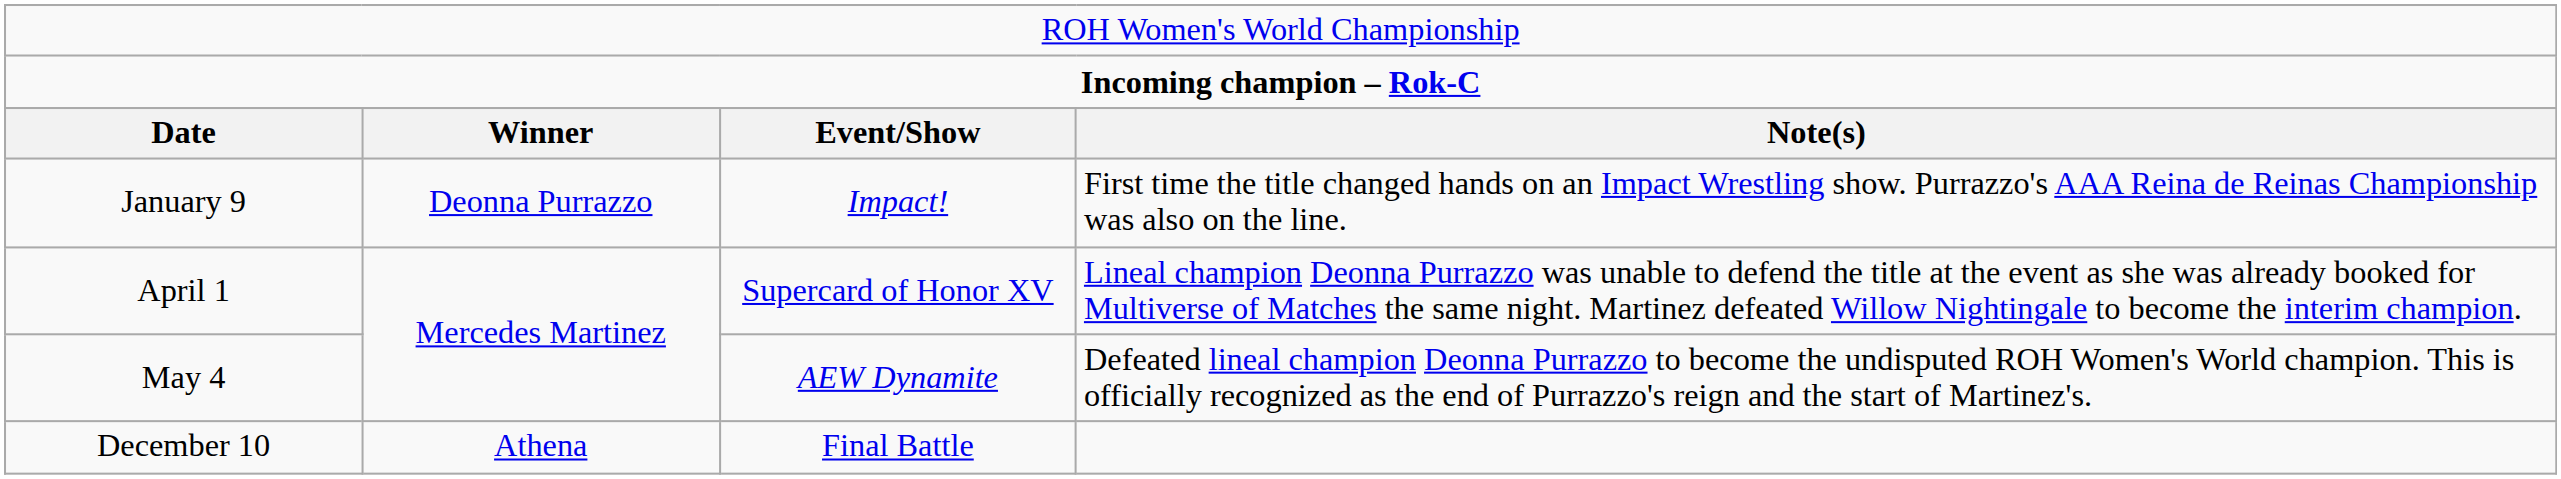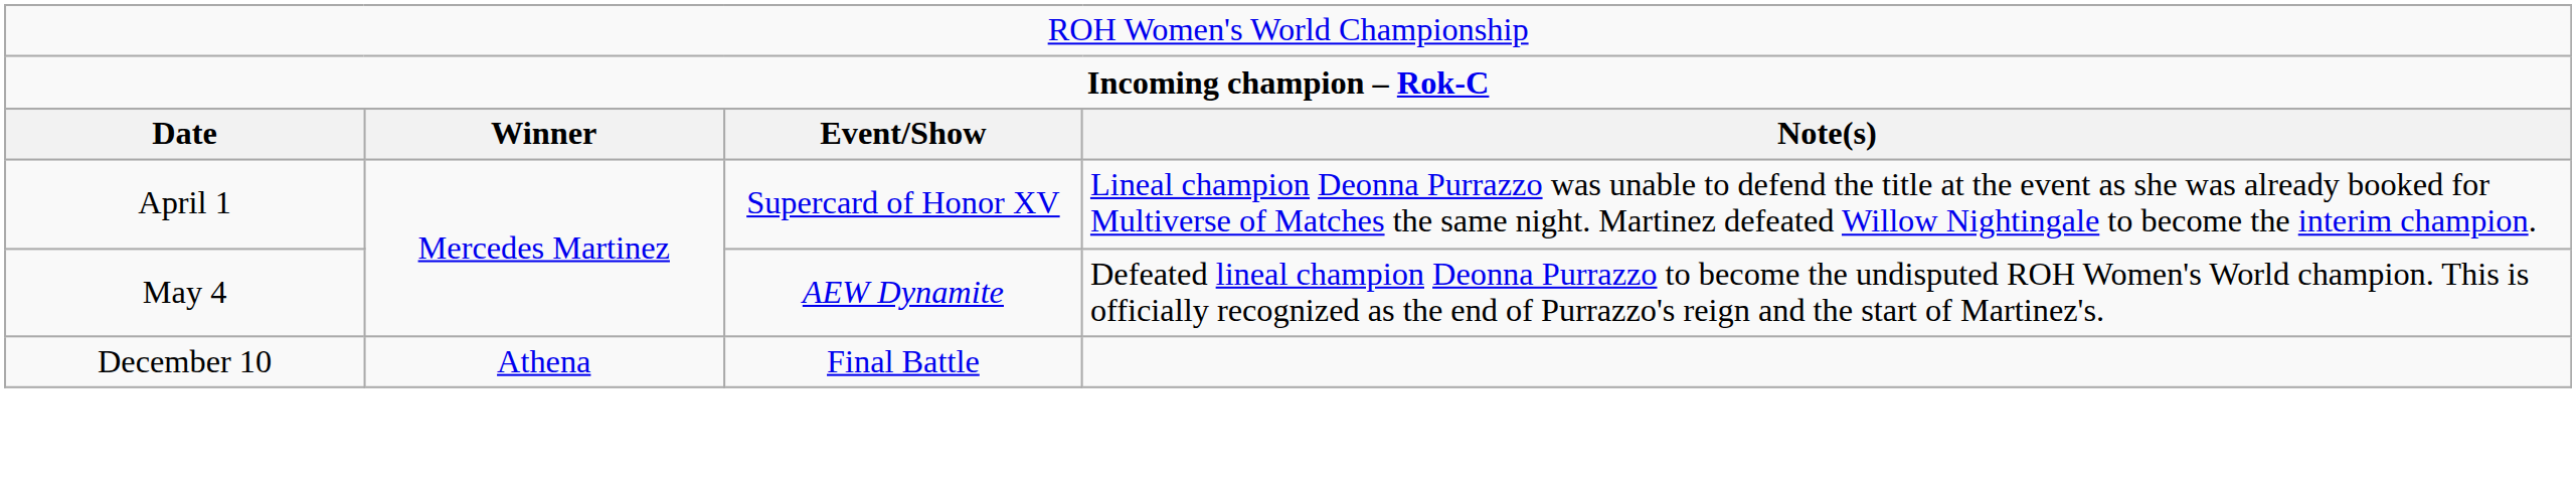 <table class="wikitable" style="text-align:center; width:100%;">
 <tr>
 <td colspan="4" style="text-align: center;"><a href='#'>ROH Women's World Championship</a></td>
 </tr>
 <tr>
 <td colspan="4" style="text-align: center;"><strong>Incoming champion – <a href='#'>Rok-C</a></strong></td>
 </tr>
 <tr>
 <th width=14%>Date</th>
 <th width=14%>Winner</th>
 <th width=14%>Event/Show</th>
 <th width=58%>Note(s)</th>
-</tr>
-<tr>
-<td>January 9<br></td>
-<td><a href='#'>Deonna Purrazzo</a></td>
-<td><em><a href='#'>Impact!</a></em></td>
-<td align=left>First time the title changed hands on an <a href='#'>Impact Wrestling</a> show. Purrazzo's <a href='#'>AAA Reina de Reinas Championship</a> was also on the line.</td>
 </tr>
 <tr>
 <td>April 1</td>
 <td rowspan=2><a href='#'>Mercedes Martinez</a></td>
 <td><a href='#'>Supercard of Honor XV</a></td>
 <td align=left><a href='#'>Lineal champion</a> <a href='#'>Deonna Purrazzo</a> was unable to defend the title at the event as she was already booked for <a href='#'>Multiverse of Matches</a> the same night. Martinez defeated <a href='#'>Willow Nightingale</a> to become the <a href='#'>interim champion</a>.</td>
 </tr>
 <tr>
 <td>May 4</td>
 <td><em><a href='#'>AEW Dynamite</a></em></td>
 <td align=left>Defeated <a href='#'>lineal champion</a> <a href='#'>Deonna Purrazzo</a> to become the undisputed ROH Women's World champion. This is officially recognized as the end of Purrazzo's reign and the start of Martinez's.</td>
 </tr>
 <tr>
 <td>December 10</td>
 <td><a href='#'>Athena</a></td>
 <td><a href='#'>Final Battle</a></td>
 <td></td>
 </tr>
 </table>
